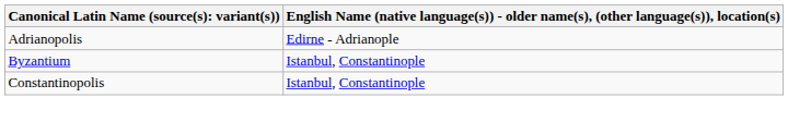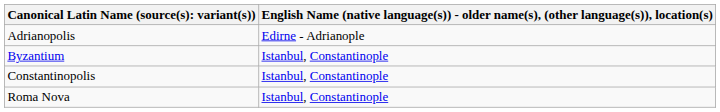 <table class="wikitable">
 <tr>
 <th>Canonical Latin Name (source(s): variant(s))</th>
 <th>English Name (native language(s)) - older name(s), (other language(s)), location(s)</th>
 </tr>
 <tr>
 <td>Adrianopolis</td>
 <td><a href='#'>Edirne</a> - Adrianople</td>
 </tr>
 <tr>
 <td><a href='#'>Byzantium</a></td>
 <td><a href='#'>Istanbul</a>, <a href='#'>Constantinople</a></td>
 </tr>
 <tr>
 <td>Constantinopolis</td>
 <td><a href='#'>Istanbul</a>, <a href='#'>Constantinople</a></td>
 </tr>
+<tr>
+<td>Roma Nova</td>
+<td><a href='#'>Istanbul</a>, <a href='#'>Constantinople</a></td>
+</tr>
 </table>
